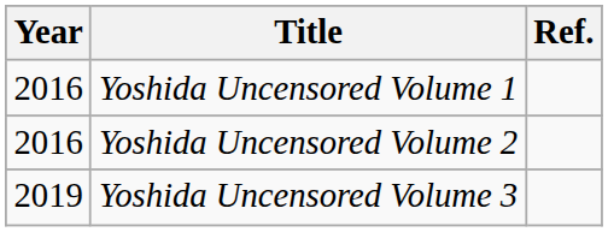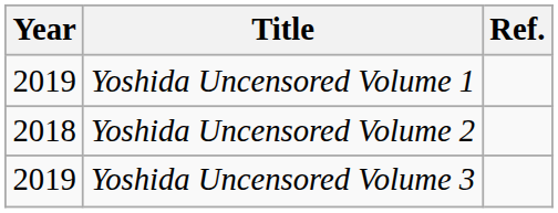 <table class="wikitable sortable" width="auto">
 <tr>
 <th>Year</th>
 <th>Title</th>
 <th>Ref.</th>
 </tr>
 <tr>
-<td>2016</td>
+<td>2019</td>
 <td><em>Yoshida Uncensored Volume 1</em></td>
 <td></td>
 </tr>
 <tr>
-<td>2016</td>
+<td>2018</td>
 <td><em>Yoshida Uncensored Volume 2</em></td>
 <td></td>
 </tr>
 <tr>
 <td>2019</td>
 <td><em>Yoshida Uncensored Volume 3</em></td>
 <td></td>
 </tr>
 </table>
